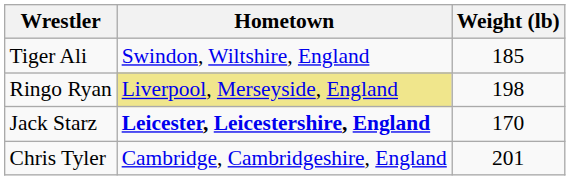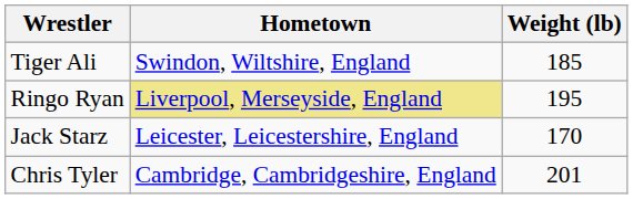 <table class="wikitable sortable">
 <tr>
 <th>Wrestler</th>
 <th>Hometown</th>
 <th>Weight (lb)</th>
 </tr>
 <tr>
 <td>Tiger Ali</td>
 <td> <a href='#'>Swindon</a>, <a href='#'>Wiltshire</a>, <a href='#'>England</a></td>
 <td align="center">185</td>
 </tr>
 <tr>
 <td>Ringo Ryan</td>
 <td style="background: khaki;"> <a href='#'>Liverpool</a>, <a href='#'>Merseyside</a>, <a href='#'>England</a></td>
-<td align="center">198</td>
+<td align="center">195</td>
 </tr>
 <tr>
 <td>Jack Starz</td>
-<td><strong> <a href='#'>Leicester</a>, <a href='#'>Leicestershire</a>, <a href='#'>England</a></strong></td>
+<td> <a href='#'>Leicester</a>, <a href='#'>Leicestershire</a>, <a href='#'>England</a></td>
 <td align="center">170</td>
 </tr>
 <tr>
 <td>Chris Tyler</td>
 <td> <a href='#'>Cambridge</a>, <a href='#'>Cambridgeshire</a>, <a href='#'>England</a></td>
 <td align="center">201</td>
 </tr>
 </table>
